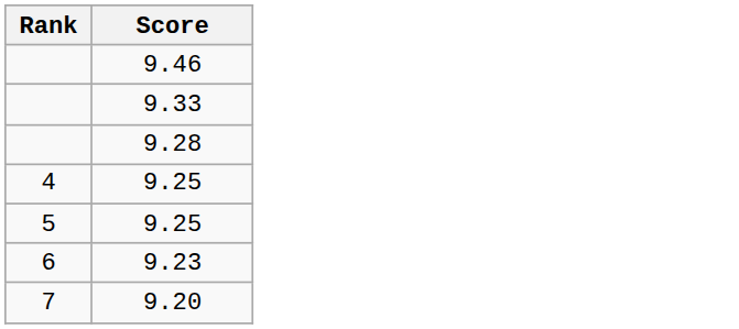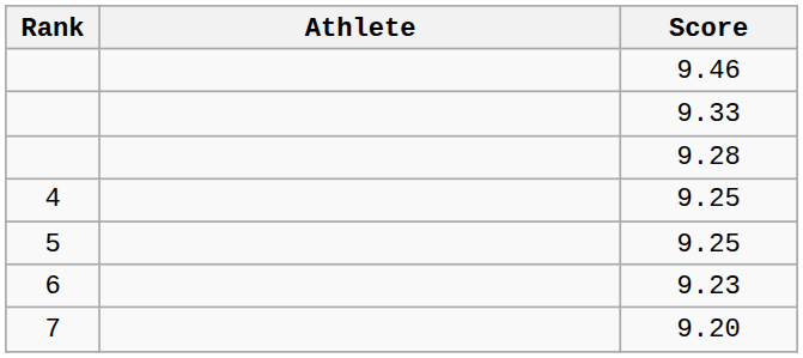 <table class = "wikitable" style="text-align:center;">
 <tr>
 <th width=40>Rank</th>
+<th width=250>Athlete</th>
 <th width=80>Score</th>
 </tr>
 <tr>
 <td></td>
+<td align=left></td>
 <td>9.46</td>
 </tr>
 <tr>
 <td></td>
+<td align=left></td>
 <td>9.33</td>
 </tr>
 <tr>
 <td></td>
+<td align=left></td>
 <td>9.28</td>
 </tr>
 <tr>
 <td>4</td>
+<td align=left></td>
 <td>9.25</td>
 </tr>
 <tr>
 <td>5</td>
+<td align=left></td>
 <td>9.25</td>
 </tr>
 <tr>
 <td>6</td>
+<td align=left></td>
 <td>9.23</td>
 </tr>
 <tr>
 <td>7</td>
+<td align=left></td>
 <td>9.20</td>
 </tr>
 </table>
